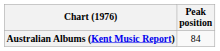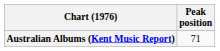 <table class="wikitable plainrowheaders">
 <tr>
 <th scope="col">Chart (1976)</th>
 <th scope="col">Peak<br>position</th>
 </tr>
 <tr>
 <th scope="row">Australian Albums (<a href='#'>Kent Music Report</a>)</th>
-<td align="center">84</td>
+<td align="center">71</td>
 </tr>
 </table>
